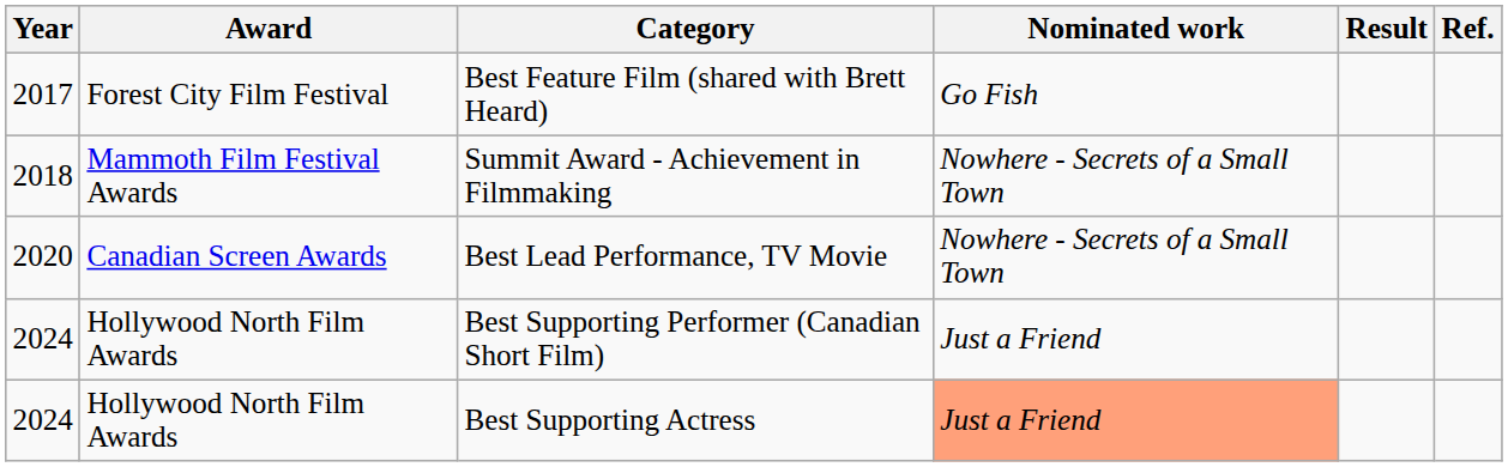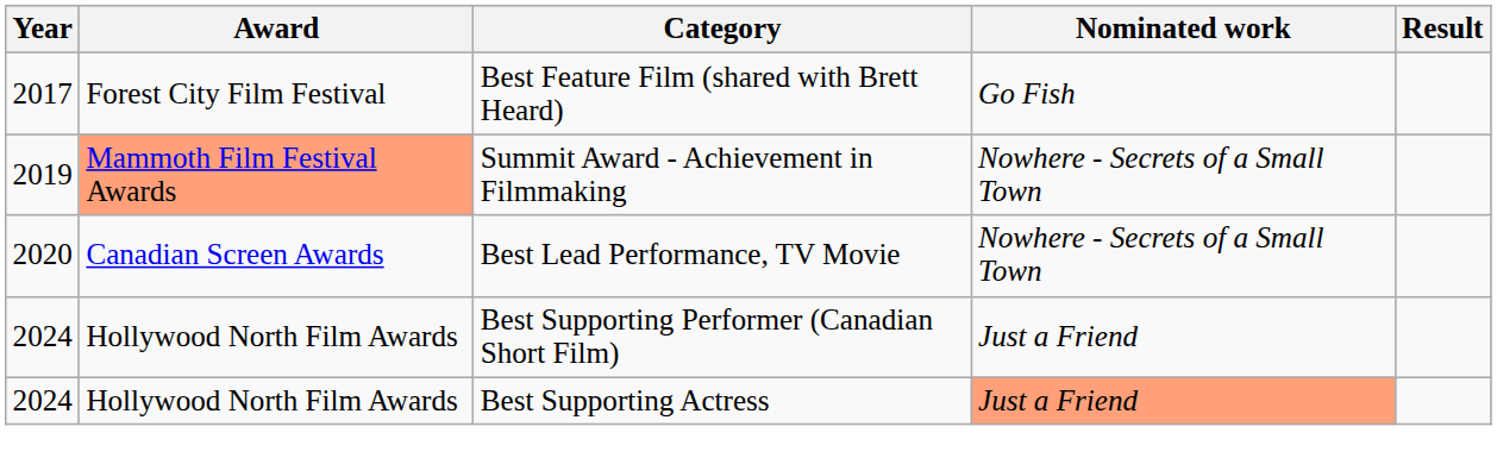 <table width="90%" class="wikitable">
 <tr>
 <th width="10">Year</th>
 <th width="250">Award</th>
 <th width="320">Category</th>
 <th width="270">Nominated work</th>
 <th width="30">Result</th>
-<th width="10">Ref.</th>
 </tr>
 <tr>
 <td>2017</td>
 <td>Forest City Film Festival</td>
 <td>Best Feature Film (shared with Brett Heard)</td>
 <td><em>Go Fish</em></td>
 <td></td>
-<td></td>
 </tr>
 <tr>
-<td>2018</td>
-<td><a href='#'>Mammoth Film Festival</a> Awards</td>
+<td>2019</td>
+<td style="background: lightsalmon;"><a href='#'>Mammoth Film Festival</a> Awards</td>
 <td>Summit Award - Achievement in Filmmaking</td>
 <td><em>Nowhere - Secrets of a Small Town</em></td>
-<td></td>
 <td></td>
 </tr>
 <tr>
 <td>2020</td>
 <td><a href='#'>Canadian Screen Awards</a></td>
 <td>Best Lead Performance, TV Movie</td>
 <td><em>Nowhere - Secrets of a Small Town</em></td>
 <td></td>
-<td></td>
 </tr>
 <tr>
 <td>2024</td>
 <td>Hollywood North Film Awards</td>
 <td>Best Supporting Performer (Canadian Short Film)</td>
 <td><em>Just a Friend</em></td>
-<td></td>
 <td></td>
 </tr>
 <tr>
 <td>2024</td>
 <td>Hollywood North Film Awards</td>
 <td>Best Supporting Actress</td>
 <td style="background: lightsalmon;"><em>Just a Friend</em></td>
 <td></td>
-<td></td>
 </tr>
 </table>
